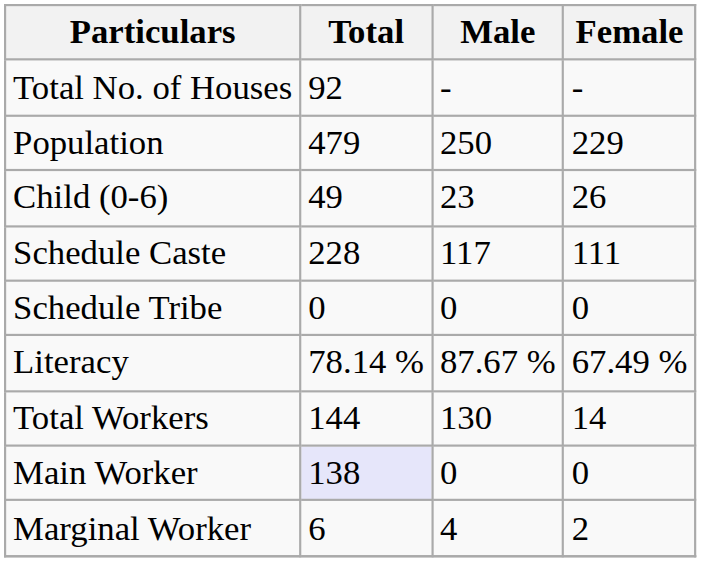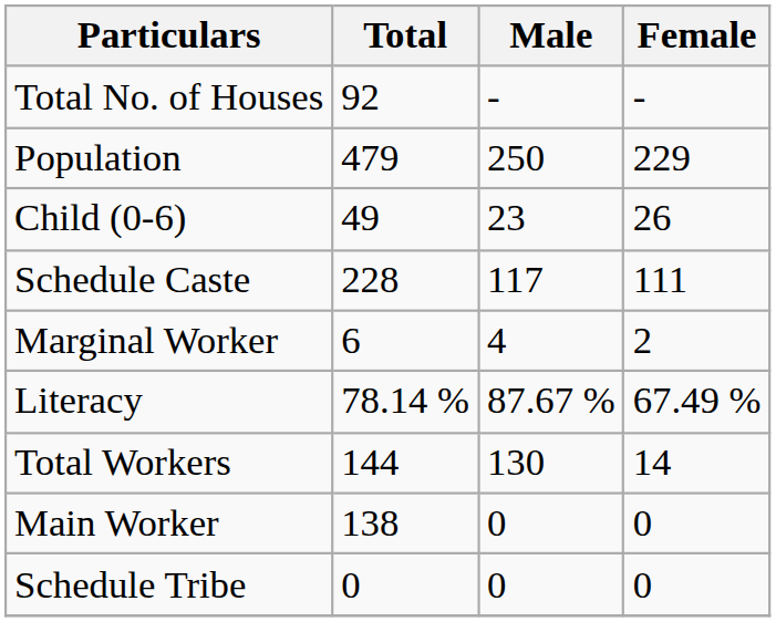 <table class="wikitable sortable">
 <tr>
 <th>Particulars</th>
 <th>Total</th>
 <th>Male</th>
 <th>Female</th>
 </tr>
 <tr>
 <td>Total No. of Houses</td>
 <td>92</td>
 <td>-</td>
 <td>-</td>
 </tr>
 <tr>
 <td>Population</td>
 <td>479</td>
 <td>250</td>
 <td>229</td>
 </tr>
 <tr>
 <td>Child (0-6)</td>
 <td>49</td>
 <td>23</td>
 <td>26</td>
 </tr>
 <tr>
 <td>Schedule Caste</td>
 <td>228</td>
 <td>117</td>
 <td>111</td>
 </tr>
 <tr>
-<td>Schedule Tribe</td>
-<td>0</td>
-<td>0</td>
-<td>0</td>
+<td>Marginal Worker</td>
+<td>6</td>
+<td>4</td>
+<td>2</td>
 </tr>
 <tr>
 <td>Literacy</td>
 <td>78.14 %</td>
 <td>87.67 %</td>
 <td>67.49 %</td>
 </tr>
 <tr>
 <td>Total Workers</td>
 <td>144</td>
 <td>130</td>
 <td>14</td>
 </tr>
 <tr>
 <td>Main Worker</td>
-<td style="background: lavender;">138</td>
+<td>138</td>
 <td>0</td>
 <td>0</td>
 </tr>
 <tr>
-<td>Marginal Worker</td>
-<td>6</td>
-<td>4</td>
-<td>2</td>
+<td>Schedule Tribe</td>
+<td>0</td>
+<td>0</td>
+<td>0</td>
 </tr>
 <tr>
 </tr>
 </table>
